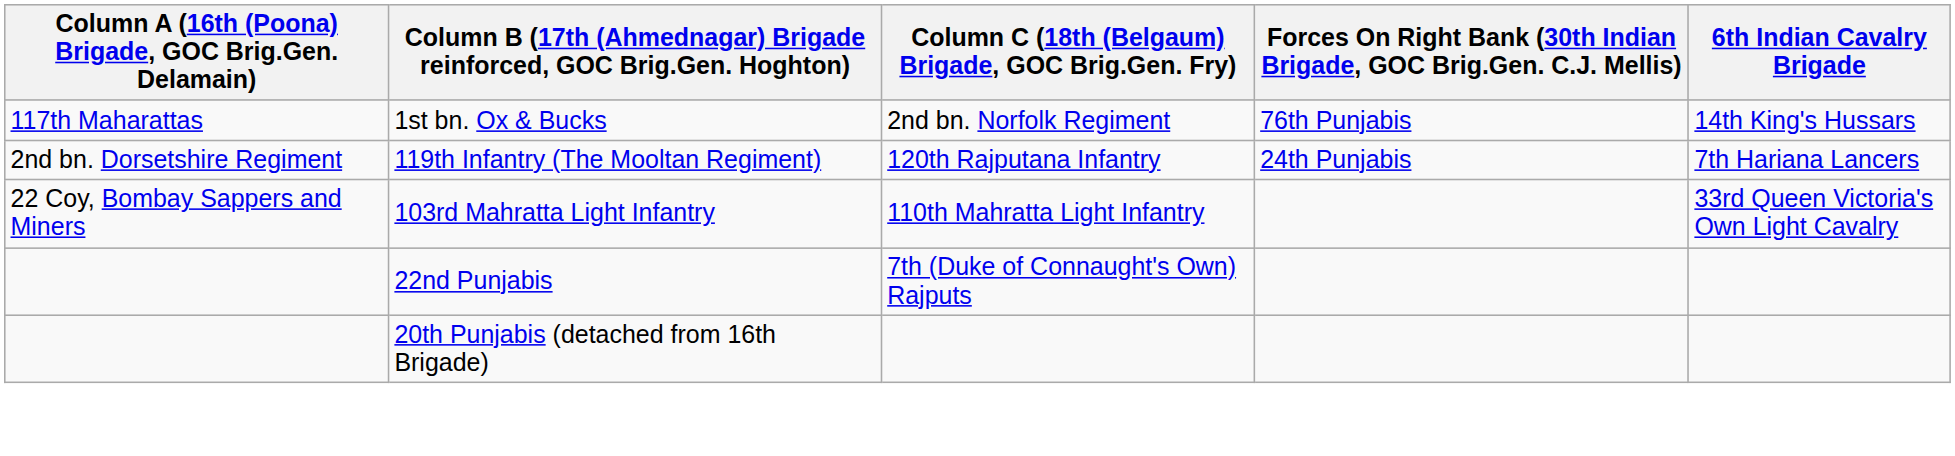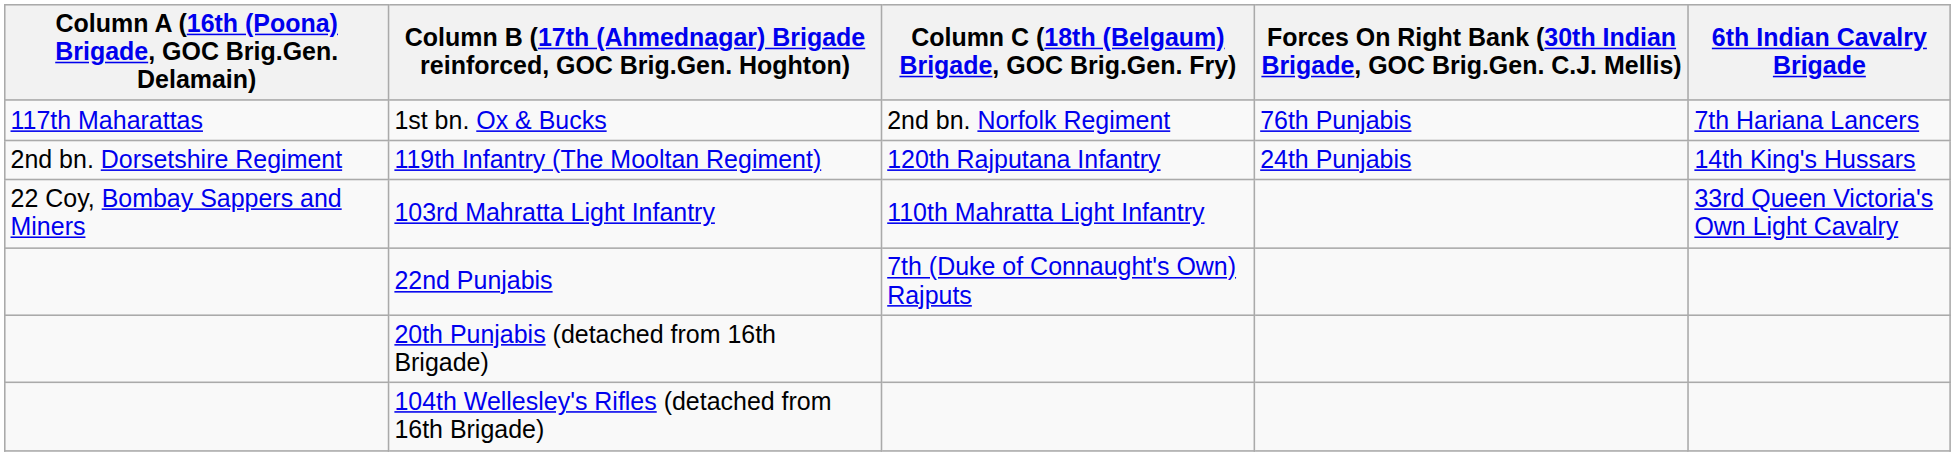 <table class="wikitable">
 <tr>
 <th>Column A (<a href='#'>16th (Poona) Brigade</a>, GOC Brig.Gen. Delamain)</th>
 <th>Column B (<a href='#'>17th (Ahmednagar) Brigade</a> reinforced, GOC Brig.Gen. Hoghton)</th>
 <th>Column C (<a href='#'>18th (Belgaum) Brigade</a>, GOC Brig.Gen. Fry)</th>
 <th>Forces On Right Bank (<a href='#'>30th Indian Brigade</a>, GOC Brig.Gen. C.J. Mellis)</th>
 <th><a href='#'>6th Indian Cavalry Brigade</a></th>
 </tr>
 <tr>
 <td><a href='#'>117th Maharattas</a></td>
 <td>1st bn. <a href='#'>Ox & Bucks</a></td>
 <td>2nd bn. <a href='#'>Norfolk Regiment</a></td>
 <td><a href='#'>76th Punjabis</a></td>
-<td><a href='#'>14th King's Hussars</a></td>
+<td><a href='#'>7th Hariana Lancers</a></td>
 </tr>
 <tr>
 <td>2nd bn. <a href='#'>Dorsetshire Regiment</a></td>
 <td><a href='#'>119th Infantry (The Mooltan Regiment)</a></td>
 <td><a href='#'>120th Rajputana Infantry</a></td>
 <td><a href='#'>24th Punjabis</a></td>
-<td><a href='#'>7th Hariana Lancers</a></td>
+<td><a href='#'>14th King's Hussars</a></td>
 </tr>
 <tr>
 <td>22 Coy, <a href='#'>Bombay Sappers and Miners</a></td>
 <td><a href='#'>103rd Mahratta Light Infantry</a></td>
 <td><a href='#'>110th Mahratta Light Infantry</a></td>
 <td></td>
 <td><a href='#'>33rd Queen Victoria's Own Light Cavalry</a></td>
 </tr>
 <tr>
 <td></td>
 <td><a href='#'>22nd Punjabis</a></td>
 <td><a href='#'>7th (Duke of Connaught's Own) Rajputs</a></td>
 <td></td>
 <td></td>
 </tr>
 <tr>
 <td></td>
 <td><a href='#'>20th Punjabis</a> (detached from 16th Brigade)</td>
 <td></td>
 <td></td>
 <td></td>
 </tr>
+<tr>
+<td></td>
+<td><a href='#'>104th Wellesley's Rifles</a> (detached from 16th Brigade)</td>
+<td></td>
+<td></td>
+<td></td>
+</tr>
 </table>
